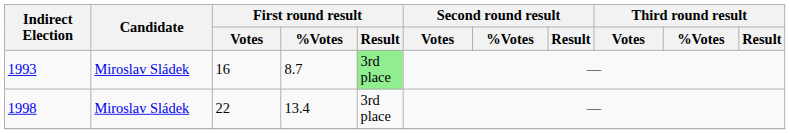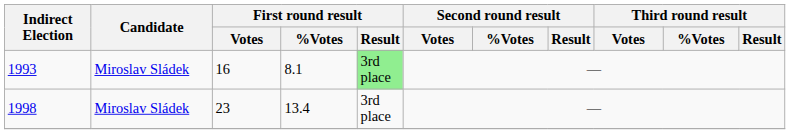 <table class="wikitable">
 <tr>
 <th width="120" rowspan="2">Indirect Election</th>
 <th width="180" rowspan="2">Candidate</th>
 <th width="200" colspan=3>First round result</th>
 <th width="200" colspan=3>Second round result</th>
 <th width="200" colspan=3>Third round result</th>
 </tr>
 <tr>
 <th width="100">Votes</th>
 <th width="100">%Votes</th>
 <th>Result</th>
 <th width="100">Votes</th>
 <th width="100">%Votes</th>
 <th>Result</th>
 <th width="100">Votes</th>
 <th width="100">%Votes</th>
 <th>Result</th>
 </tr>
 <tr>
 <td><a href='#'>1993</a></td>
 <td><a href='#'>Miroslav Sládek</a></td>
 <td>16</td>
-<td>8.7</td>
+<td>8.1</td>
 <td style="background: lightgreen;">3rd place</td>
 <td colspan=6 align=center>—</td>
 </tr>
 <tr>
 <td><a href='#'>1998</a></td>
 <td><a href='#'>Miroslav Sládek</a></td>
-<td>22</td>
+<td>23</td>
 <td>13.4</td>
 <td>3rd place</td>
 <td colspan=6 align=center>—</td>
 </tr>
 <tr>
 </tr>
 </table>
